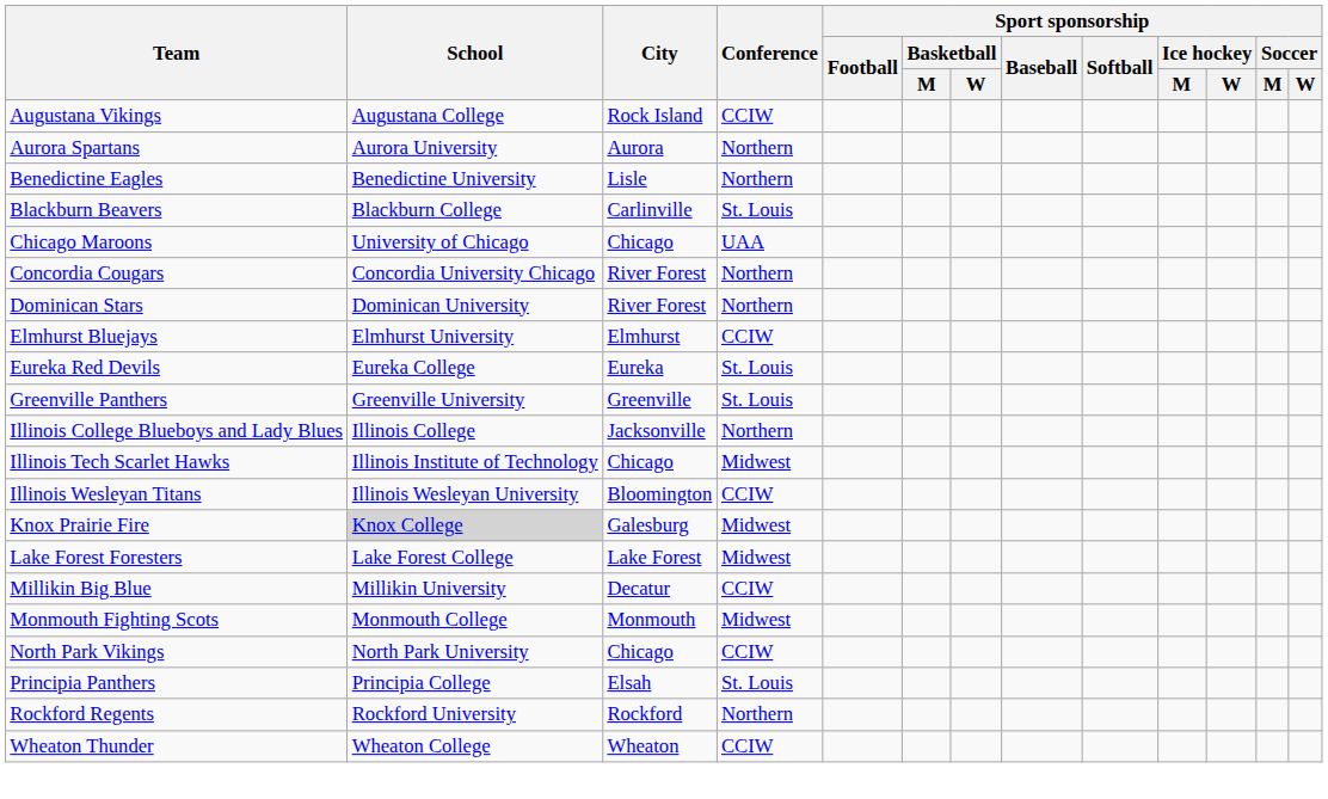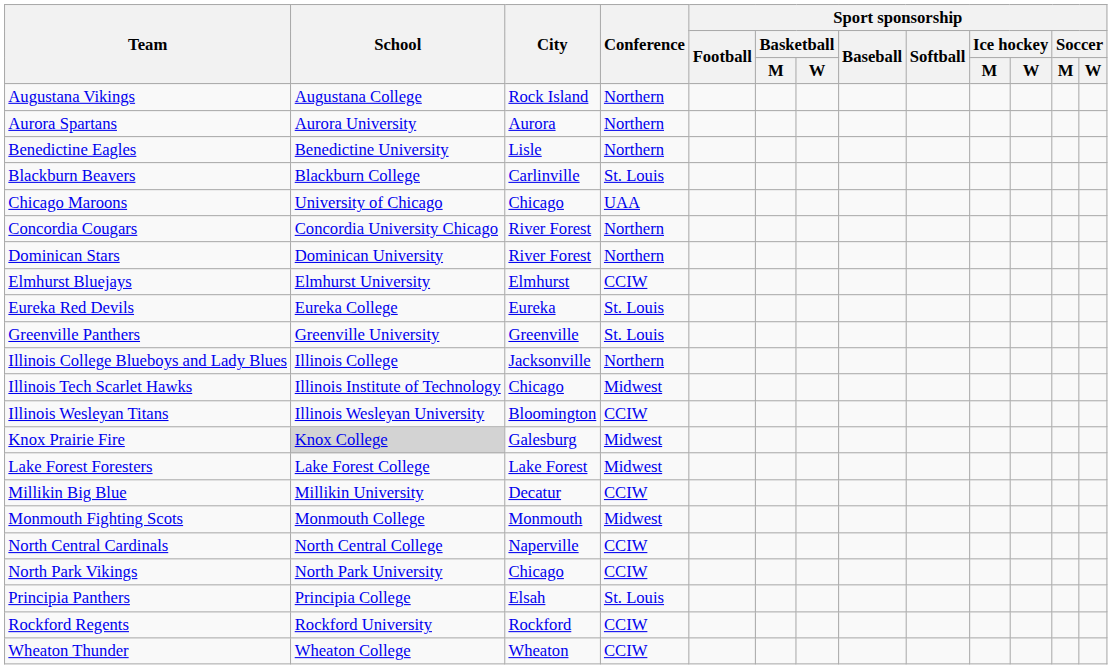 <table class="sortable wikitable">
 <tr>
 <th rowspan=3>Team</th>
 <th rowspan=3>School</th>
 <th rowspan=3>City</th>
 <th rowspan=3>Conference</th>
 <th colspan=9>Sport sponsorship</th>
 </tr>
 <tr>
 <th rowspan=2>Football</th>
 <th colspan=2>Basketball</th>
 <th rowspan=2>Baseball</th>
 <th rowspan=2>Softball</th>
 <th colspan=2>Ice hockey</th>
 <th colspan=2>Soccer</th>
 </tr>
 <tr>
 <th>M</th>
 <th>W</th>
 <th>M</th>
 <th>W</th>
 <th>M</th>
 <th>W</th>
 </tr>
 <tr>
 <td><a href='#'>Augustana Vikings</a></td>
 <td><a href='#'>Augustana College</a></td>
 <td><a href='#'>Rock Island</a></td>
-<td><a href='#'>CCIW</a></td>
+<td><a href='#'>Northern</a></td>
 <td></td>
 <td></td>
 <td></td>
 <td></td>
 <td></td>
 <td></td>
 <td></td>
 <td></td>
 <td></td>
 </tr>
 <tr>
 <td><a href='#'>Aurora Spartans</a></td>
 <td><a href='#'>Aurora University</a></td>
 <td><a href='#'>Aurora</a></td>
 <td><a href='#'>Northern</a></td>
 <td></td>
 <td></td>
 <td></td>
 <td></td>
 <td></td>
 <td> </td>
 <td> </td>
 <td></td>
 <td></td>
 </tr>
 <tr>
 <td><a href='#'>Benedictine Eagles</a></td>
 <td><a href='#'>Benedictine University</a></td>
 <td><a href='#'>Lisle</a></td>
 <td><a href='#'>Northern</a></td>
 <td></td>
 <td></td>
 <td></td>
 <td></td>
 <td></td>
 <td></td>
 <td></td>
 <td></td>
 <td></td>
 </tr>
 <tr>
 <td><a href='#'>Blackburn Beavers</a></td>
 <td><a href='#'>Blackburn College</a></td>
 <td><a href='#'>Carlinville</a></td>
 <td><a href='#'>St. Louis</a></td>
 <td></td>
 <td></td>
 <td></td>
 <td></td>
 <td></td>
 <td></td>
 <td></td>
 <td></td>
 <td></td>
 </tr>
 <tr>
 <td><a href='#'>Chicago Maroons</a></td>
 <td><a href='#'>University of Chicago</a></td>
 <td><a href='#'>Chicago</a></td>
 <td><a href='#'>UAA</a></td>
 <td> </td>
 <td></td>
 <td></td>
 <td> </td>
 <td> </td>
 <td></td>
 <td></td>
 <td></td>
 <td></td>
 </tr>
 <tr>
 <td><a href='#'>Concordia Cougars</a></td>
 <td><a href='#'>Concordia University Chicago</a></td>
 <td><a href='#'>River Forest</a></td>
 <td><a href='#'>Northern</a></td>
 <td></td>
 <td></td>
 <td></td>
 <td></td>
 <td></td>
 <td></td>
 <td></td>
 <td></td>
 <td></td>
 </tr>
 <tr>
 <td><a href='#'>Dominican Stars</a></td>
 <td><a href='#'>Dominican University</a></td>
 <td><a href='#'>River Forest</a></td>
 <td><a href='#'>Northern</a></td>
 <td></td>
 <td></td>
 <td></td>
 <td></td>
 <td></td>
 <td></td>
 <td></td>
 <td></td>
 <td></td>
 </tr>
 <tr>
 <td><a href='#'>Elmhurst Bluejays</a></td>
 <td><a href='#'>Elmhurst University</a></td>
 <td><a href='#'>Elmhurst</a></td>
 <td><a href='#'>CCIW</a></td>
 <td></td>
 <td></td>
 <td></td>
 <td></td>
 <td></td>
 <td></td>
 <td></td>
 <td></td>
 <td></td>
 </tr>
 <tr>
 <td><a href='#'>Eureka Red Devils</a></td>
 <td><a href='#'>Eureka College</a></td>
 <td><a href='#'>Eureka</a></td>
 <td><a href='#'>St. Louis</a></td>
 <td> </td>
 <td></td>
 <td></td>
 <td></td>
 <td></td>
 <td></td>
 <td></td>
 <td></td>
 <td></td>
 </tr>
 <tr>
 <td><a href='#'>Greenville Panthers</a></td>
 <td><a href='#'>Greenville University</a></td>
 <td><a href='#'>Greenville</a></td>
 <td><a href='#'>St. Louis</a></td>
 <td> </td>
 <td></td>
 <td></td>
 <td></td>
 <td></td>
 <td></td>
 <td></td>
 <td></td>
 <td></td>
 </tr>
 <tr>
 <td><a href='#'>Illinois College Blueboys and Lady Blues</a></td>
 <td><a href='#'>Illinois College</a></td>
 <td><a href='#'>Jacksonville</a></td>
 <td><a href='#'>Northern</a></td>
 <td></td>
 <td></td>
 <td></td>
 <td></td>
 <td></td>
 <td></td>
 <td></td>
 <td></td>
 <td></td>
 </tr>
 <tr>
 <td><a href='#'>Illinois Tech Scarlet Hawks</a></td>
 <td><a href='#'>Illinois Institute of Technology</a></td>
 <td><a href='#'>Chicago</a></td>
 <td><a href='#'>Midwest</a></td>
 <td></td>
 <td></td>
 <td></td>
 <td></td>
 <td></td>
 <td></td>
 <td></td>
 <td></td>
 <td></td>
 </tr>
 <tr>
 <td><a href='#'>Illinois Wesleyan Titans</a></td>
 <td><a href='#'>Illinois Wesleyan University</a></td>
 <td><a href='#'>Bloomington</a></td>
 <td><a href='#'>CCIW</a></td>
 <td></td>
 <td></td>
 <td></td>
 <td></td>
 <td></td>
 <td></td>
 <td></td>
 <td></td>
 <td></td>
 </tr>
 <tr>
 <td><a href='#'>Knox Prairie Fire</a></td>
 <td style="background: lightgrey;"><a href='#'>Knox College</a></td>
 <td><a href='#'>Galesburg</a></td>
 <td><a href='#'>Midwest</a></td>
 <td></td>
 <td></td>
 <td></td>
 <td></td>
 <td></td>
 <td></td>
 <td></td>
 <td></td>
 <td></td>
 </tr>
 <tr>
 <td><a href='#'>Lake Forest Foresters</a></td>
 <td><a href='#'>Lake Forest College</a></td>
 <td><a href='#'>Lake Forest</a></td>
 <td><a href='#'>Midwest</a></td>
 <td></td>
 <td></td>
 <td></td>
 <td></td>
 <td></td>
 <td> </td>
 <td> </td>
 <td></td>
 <td></td>
 </tr>
 <tr>
 <td><a href='#'>Millikin Big Blue</a></td>
 <td><a href='#'>Millikin University</a></td>
 <td><a href='#'>Decatur</a></td>
 <td><a href='#'>CCIW</a></td>
 <td></td>
 <td></td>
 <td></td>
 <td></td>
 <td></td>
 <td></td>
 <td></td>
 <td></td>
 <td></td>
 </tr>
 <tr>
 <td><a href='#'>Monmouth Fighting Scots</a></td>
 <td><a href='#'>Monmouth College</a></td>
 <td><a href='#'>Monmouth</a></td>
 <td><a href='#'>Midwest</a></td>
 <td></td>
 <td></td>
 <td></td>
 <td></td>
 <td></td>
 <td></td>
 <td></td>
 <td></td>
 <td></td>
 </tr>
 <tr>
+<td><a href='#'>North Central Cardinals</a></td>
+<td><a href='#'>North Central College</a></td>
+<td><a href='#'>Naperville</a></td>
+<td><a href='#'>CCIW</a></td>
+<td></td>
+<td></td>
+<td></td>
+<td></td>
+<td></td>
+<td></td>
+<td></td>
+<td></td>
+<td></td>
+</tr>
+<tr>
 <td><a href='#'>North Park Vikings</a></td>
 <td><a href='#'>North Park University</a></td>
 <td><a href='#'>Chicago</a></td>
 <td><a href='#'>CCIW</a></td>
 <td></td>
 <td></td>
 <td></td>
 <td></td>
 <td></td>
 <td></td>
 <td></td>
 <td></td>
 <td></td>
 </tr>
 <tr>
 <td><a href='#'>Principia Panthers</a></td>
 <td><a href='#'>Principia College</a></td>
 <td><a href='#'>Elsah</a></td>
 <td><a href='#'>St. Louis</a></td>
 <td></td>
 <td></td>
 <td></td>
 <td></td>
 <td></td>
 <td></td>
 <td></td>
 <td></td>
 <td></td>
 </tr>
 <tr>
 <td><a href='#'>Rockford Regents</a></td>
 <td><a href='#'>Rockford University</a></td>
 <td><a href='#'>Rockford</a></td>
-<td><a href='#'>Northern</a></td>
+<td><a href='#'>CCIW</a></td>
 <td></td>
 <td></td>
 <td></td>
 <td></td>
 <td></td>
 <td></td>
 <td></td>
 <td></td>
 <td></td>
 </tr>
 <tr>
 <td><a href='#'>Wheaton Thunder</a></td>
 <td><a href='#'>Wheaton College</a></td>
 <td><a href='#'>Wheaton</a></td>
 <td><a href='#'>CCIW</a></td>
 <td></td>
 <td></td>
 <td></td>
 <td></td>
 <td></td>
 <td></td>
 <td></td>
 <td></td>
 <td></td>
 </tr>
 </table>
